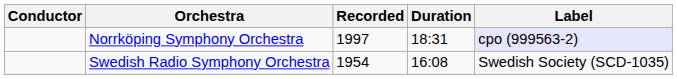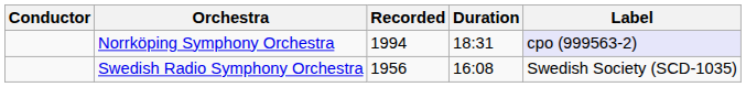 <table class="wikitable sortable">
 <tr>
 <th scope="col">Conductor</th>
 <th scope="col">Orchestra</th>
 <th scope="col">Recorded</th>
 <th scope="col">Duration</th>
 <th scope="col">Label</th>
 </tr>
 <tr>
 <td></td>
 <td><a href='#'>Norrköping Symphony Orchestra</a></td>
-<td>1997</td>
+<td>1994</td>
 <td>18:31</td>
 <td style="background: lavender;">cpo (999563-2)</td>
 </tr>
 <tr>
 <td></td>
 <td><a href='#'>Swedish Radio Symphony Orchestra</a></td>
-<td>1954</td>
+<td>1956</td>
 <td>16:08</td>
 <td>Swedish Society (SCD-1035)</td>
 </tr>
 </table>
